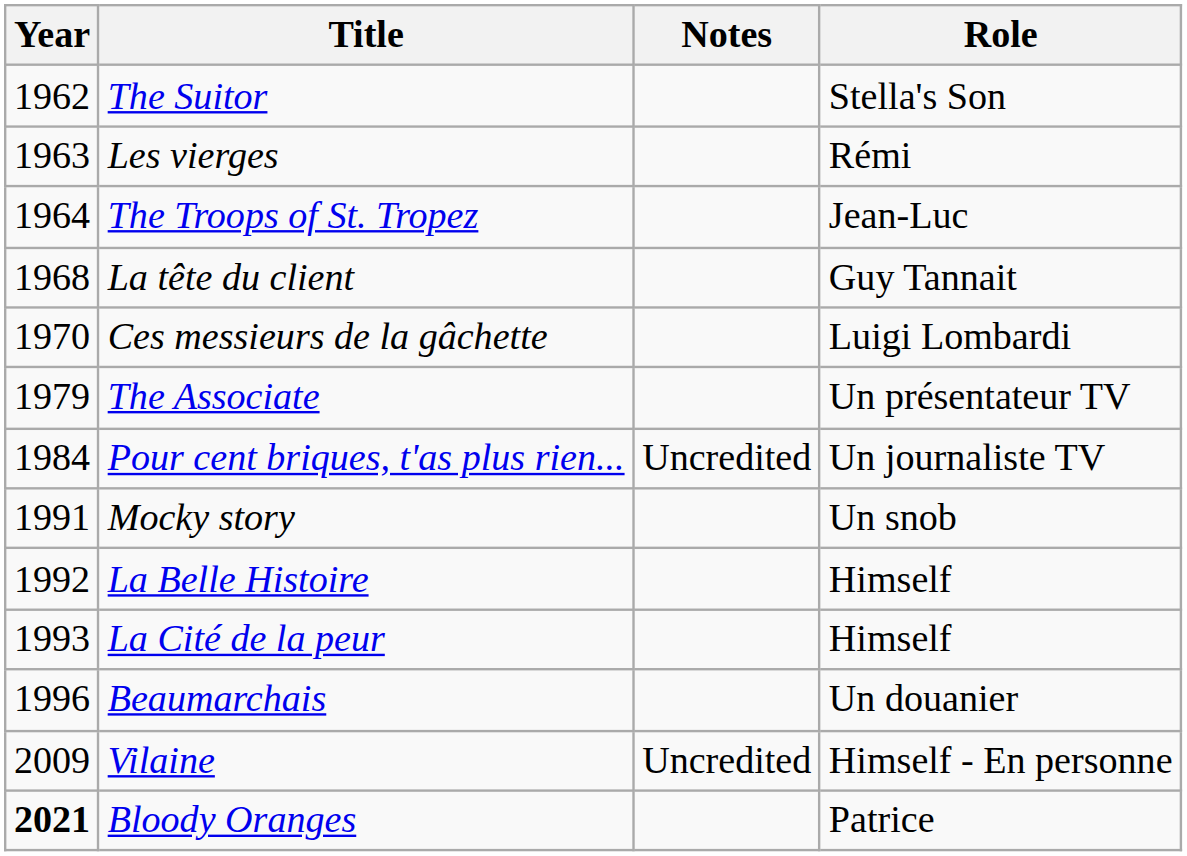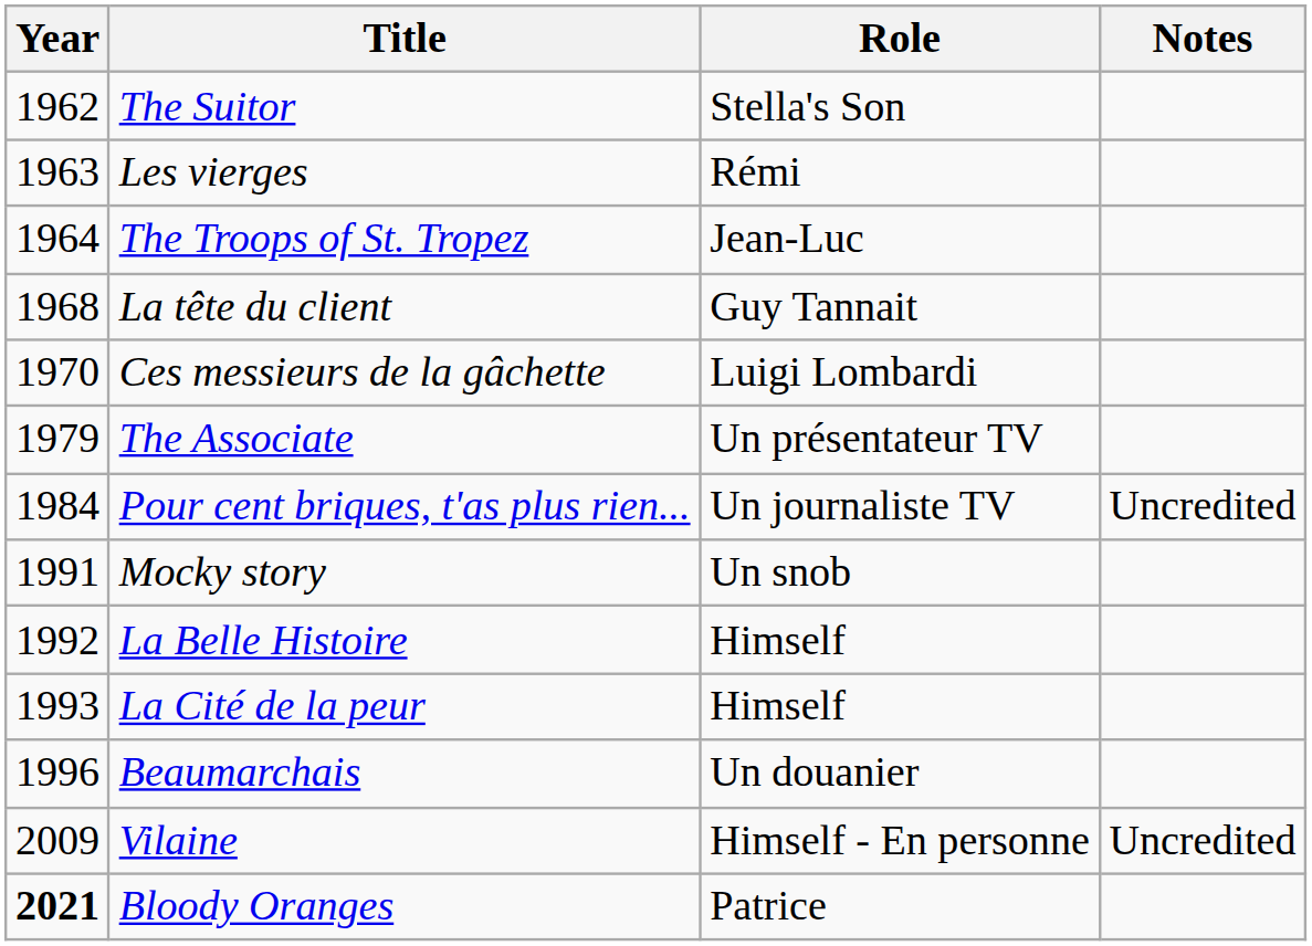 <table class="wikitable">
 <tr>
 <th>Year</th>
 <th>Title</th>
+<th>Role</th>
 <th>Notes</th>
-<th>Role</th>
 </tr>
 <tr>
 <td>1962</td>
 <td><em><a href='#'>The Suitor</a></em></td>
+<td>Stella's Son</td>
 <td></td>
-<td>Stella's Son</td>
 </tr>
 <tr>
 <td>1963</td>
 <td><em>Les vierges</em></td>
+<td>Rémi</td>
 <td></td>
-<td>Rémi</td>
 </tr>
 <tr>
 <td>1964</td>
 <td><em><a href='#'>The Troops of St. Tropez</a></em></td>
+<td>Jean-Luc</td>
 <td></td>
-<td>Jean-Luc</td>
 </tr>
 <tr>
 <td>1968</td>
 <td><em>La tête du client</em></td>
+<td>Guy Tannait</td>
 <td></td>
-<td>Guy Tannait</td>
 </tr>
 <tr>
 <td>1970</td>
 <td><em>Ces messieurs de la gâchette</em></td>
+<td>Luigi Lombardi</td>
 <td></td>
-<td>Luigi Lombardi</td>
 </tr>
 <tr>
 <td>1979</td>
 <td><em><a href='#'>The Associate</a></em></td>
+<td>Un présentateur TV</td>
 <td></td>
-<td>Un présentateur TV</td>
 </tr>
 <tr>
 <td>1984</td>
 <td><em><a href='#'>Pour cent briques, t'as plus rien...</a></em></td>
+<td>Un journaliste TV</td>
 <td>Uncredited</td>
-<td>Un journaliste TV</td>
 </tr>
 <tr>
 <td>1991</td>
 <td><em>Mocky story</em></td>
+<td>Un snob</td>
 <td></td>
-<td>Un snob</td>
 </tr>
 <tr>
 <td>1992</td>
 <td><em><a href='#'>La Belle Histoire</a></em></td>
+<td>Himself</td>
 <td></td>
-<td>Himself</td>
 </tr>
 <tr>
 <td>1993</td>
 <td><em><a href='#'>La Cité de la peur</a></em></td>
+<td>Himself</td>
 <td></td>
-<td>Himself</td>
 </tr>
 <tr>
 <td>1996</td>
 <td><em><a href='#'>Beaumarchais</a></em></td>
+<td>Un douanier</td>
 <td></td>
-<td>Un douanier</td>
 </tr>
 <tr>
 <td>2009</td>
 <td><em><a href='#'>Vilaine</a></em></td>
+<td>Himself - En personne</td>
 <td>Uncredited</td>
-<td>Himself - En personne</td>
 </tr>
 <tr>
 <td><strong>2021</strong></td>
 <td><em><a href='#'>Bloody Oranges</a></em></td>
+<td>Patrice</td>
 <td></td>
-<td>Patrice</td>
 </tr>
 </table>
